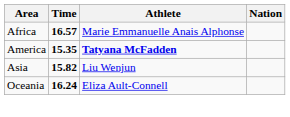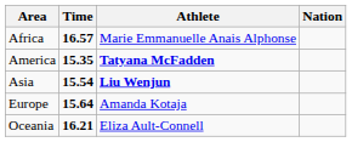 <table class="wikitable">
 <tr>
 <th>Area</th>
 <th>Time</th>
 <th>Athlete</th>
 <th>Nation</th>
 </tr>
 <tr>
 <td>Africa</td>
 <td><strong>16.57</strong></td>
 <td><a href='#'>Marie Emmanuelle Anais Alphonse</a></td>
 <td></td>
 </tr>
 <tr>
 <td>America</td>
 <td><strong>15.35</strong> </td>
 <td><strong><a href='#'>Tatyana McFadden</a></strong></td>
 <td></td>
 </tr>
 <tr>
 <td>Asia</td>
-<td><strong>15.82</strong></td>
-<td><a href='#'>Liu Wenjun</a></td>
+<td><strong>15.54</strong></td>
+<td><strong><a href='#'>Liu Wenjun</a></strong></td>
+<td></td>
+</tr>
+<tr>
+<td>Europe</td>
+<td><strong>15.64</strong></td>
+<td><a href='#'>Amanda Kotaja</a></td>
 <td></td>
 </tr>
 <tr>
 <td>Oceania</td>
-<td><strong>16.24</strong></td>
+<td><strong>16.21</strong></td>
 <td><a href='#'>Eliza Ault-Connell</a></td>
 <td></td>
 </tr>
 </table>
